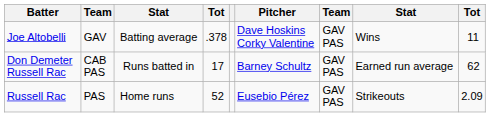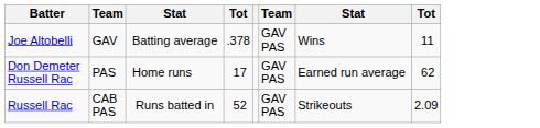 <table class="wikitable">
 <tr>
 <th>Batter</th>
 <th>Team</th>
 <th>Stat</th>
 <th>Tot</th>
 <th></th>
-<th>Pitcher</th>
 <th>Team</th>
 <th>Stat</th>
 <th>Tot</th>
 </tr>
 <tr>
 <td><a href='#'>Joe Altobelli</a></td>
 <td>GAV</td>
 <td> Batting average </td>
 <td>.378</td>
 <td></td>
-<td><a href='#'>Dave Hoskins</a><br><a href='#'>Corky Valentine</a> </td>
 <td>GAV<br>PAS</td>
 <td>Wins</td>
 <td>  11</td>
 </tr>
 <tr>
 <td><a href='#'>Don Demeter</a>   <br> <a href='#'>Russell Rac</a></td>
-<td>CAB<br>PAS</td>
-<td>  Runs batted in</td>
+<td>PAS</td>
+<td> Home runs</td>
 <td>  17</td>
 <td></td>
-<td><a href='#'>Barney Schultz</a></td>
 <td>GAV<br>PAS</td>
 <td>Earned run average </td>
 <td>  62</td>
 </tr>
 <tr>
 <td><a href='#'>Russell Rac</a></td>
-<td>PAS</td>
-<td> Home runs</td>
+<td>CAB<br>PAS</td>
+<td>  Runs batted in</td>
 <td>  52</td>
 <td></td>
-<td><a href='#'>Eusebio Pérez</a></td>
 <td>GAV<br>PAS</td>
 <td>Strikeouts</td>
 <td>2.09</td>
 </tr>
 </table>
